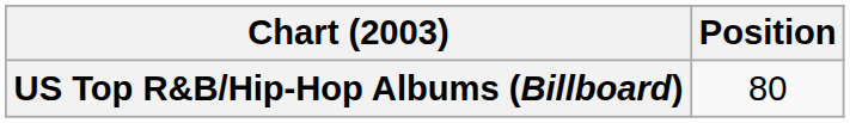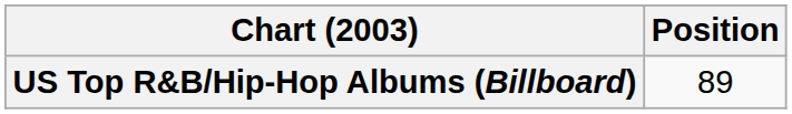 <table class="wikitable plainrowheaders" style="text-align:center">
 <tr>
 <th scope="col">Chart (2003)</th>
 <th scope="col">Position</th>
 </tr>
 <tr>
 <th scope="row">US Top R&B/Hip-Hop Albums (<em>Billboard</em>)</th>
-<td>80</td>
+<td>89</td>
 </tr>
 </table>
